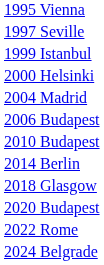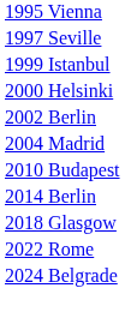 <table>
 <tr>
 <td><a href='#'>1995 Vienna</a></td>
 <td></td>
 <td></td>
 <td></td>
 </tr>
 <tr>
 <td><a href='#'>1997 Seville</a></td>
 <td></td>
 <td></td>
 <td></td>
 </tr>
 <tr>
 <td><a href='#'>1999 Istanbul</a></td>
 <td></td>
 <td></td>
 <td></td>
 </tr>
 <tr>
 <td><a href='#'>2000 Helsinki</a></td>
 <td></td>
 <td></td>
 <td></td>
 </tr>
 <tr>
-<td><a href='#'>2004 Madrid</a></td>
+<td><a href='#'>2002 Berlin</a></td>
 <td></td>
 <td></td>
 <td></td>
 </tr>
 <tr>
-<td><a href='#'>2006 Budapest</a></td>
+<td><a href='#'>2004 Madrid</a></td>
 <td></td>
 <td></td>
 <td></td>
 </tr>
 <tr>
 <td rowspan=2><a href='#'>2010 Budapest</a></td>
 <td rowspan=2></td>
 <td rowspan=2></td>
 <td></td>
 </tr>
 <tr>
 <td></td>
 </tr>
 <tr>
 <td><a href='#'>2014 Berlin</a></td>
 <td></td>
 <td></td>
 <td></td>
 </tr>
 <tr>
 <td><a href='#'>2018 Glasgow</a></td>
 <td></td>
 <td></td>
 <td></td>
 </tr>
 <tr>
-<td><a href='#'>2020 Budapest</a></td>
-<td></td>
-<td></td>
-<td></td>
-</tr>
-<tr>
 <td><a href='#'>2022 Rome</a></td>
 <td></td>
 <td></td>
 <td></td>
 </tr>
 <tr>
 <td><a href='#'>2024 Belgrade</a></td>
 <td></td>
 <td></td>
 <td></td>
 </tr>
 </table>
